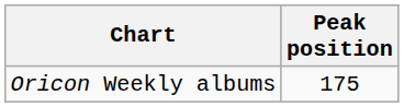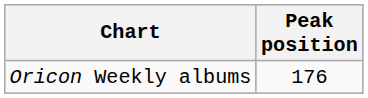 <table class="wikitable ">
 <tr>
 <th>Chart</th>
 <th>Peak<br>position</th>
 </tr>
 <tr>
 <td><em>Oricon</em> Weekly albums</td>
-<td style="text-align:center;">175</td>
+<td style="text-align:center;">176</td>
 </tr>
 </table>
